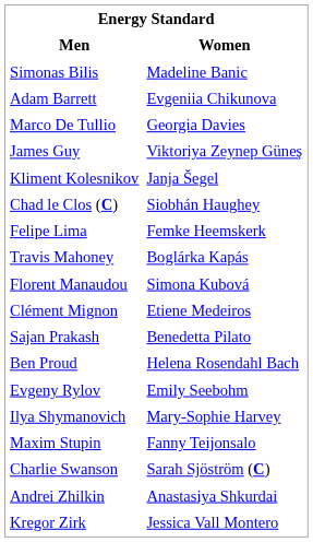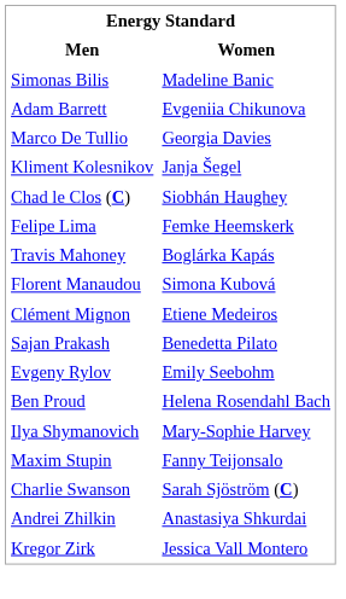 <table cellspacing="1" cellpadding="3" style="border:1px solid #AAAAAA;font-size:90%">
 <tr>
 <th colspan="2"> Energy Standard</th>
 </tr>
 <tr>
 <th>Men</th>
 <th>Women</th>
 </tr>
 <tr>
 <td> <a href='#'>Simonas Bilis</a></td>
 <td> <a href='#'>Madeline Banic</a></td>
 </tr>
 <tr>
 <td> <a href='#'>Adam Barrett</a></td>
 <td> <a href='#'>Evgeniia Chikunova</a></td>
 </tr>
 <tr>
 <td> <a href='#'>Marco De Tullio</a></td>
 <td> <a href='#'>Georgia Davies</a></td>
-</tr>
-<tr>
-<td> <a href='#'>James Guy</a></td>
-<td> <a href='#'>Viktoriya Zeynep Güneş</a></td>
 </tr>
 <tr>
 <td> <a href='#'>Kliment Kolesnikov</a></td>
 <td> <a href='#'>Janja Šegel</a></td>
 </tr>
 <tr>
 <td> <a href='#'>Chad le Clos</a> (<strong><a href='#'>C</a></strong>)</td>
 <td> <a href='#'>Siobhán Haughey</a></td>
 </tr>
 <tr>
 <td> <a href='#'>Felipe Lima</a></td>
 <td> <a href='#'>Femke Heemskerk</a></td>
 </tr>
 <tr>
 <td> <a href='#'>Travis Mahoney</a></td>
 <td> <a href='#'>Boglárka Kapás</a></td>
 </tr>
 <tr>
 <td> <a href='#'>Florent Manaudou</a></td>
 <td> <a href='#'>Simona Kubová</a></td>
 </tr>
 <tr>
 <td> <a href='#'>Clément Mignon</a></td>
 <td> <a href='#'>Etiene Medeiros</a></td>
 </tr>
 <tr>
 <td> <a href='#'>Sajan Prakash</a></td>
 <td> <a href='#'>Benedetta Pilato</a></td>
 </tr>
 <tr>
+<td> <a href='#'>Evgeny Rylov</a></td>
+<td> <a href='#'>Emily Seebohm</a></td>
+</tr>
+<tr>
 <td> <a href='#'>Ben Proud</a></td>
 <td> <a href='#'>Helena Rosendahl Bach</a></td>
-</tr>
-<tr>
-<td> <a href='#'>Evgeny Rylov</a></td>
-<td> <a href='#'>Emily Seebohm</a></td>
 </tr>
 <tr>
 <td> <a href='#'>Ilya Shymanovich</a></td>
 <td> <a href='#'>Mary-Sophie Harvey</a></td>
 </tr>
 <tr>
 <td> <a href='#'>Maxim Stupin</a></td>
 <td> <a href='#'>Fanny Teijonsalo</a></td>
 </tr>
 <tr>
 <td> <a href='#'>Charlie Swanson</a></td>
 <td> <a href='#'>Sarah Sjöström</a> (<strong><a href='#'>C</a></strong>)</td>
 </tr>
 <tr>
 <td> <a href='#'>Andrei Zhilkin</a></td>
 <td> <a href='#'>Anastasiya Shkurdai</a></td>
 </tr>
 <tr>
 <td> <a href='#'>Kregor Zirk</a></td>
 <td> <a href='#'>Jessica Vall Montero</a></td>
 </tr>
 </table>
